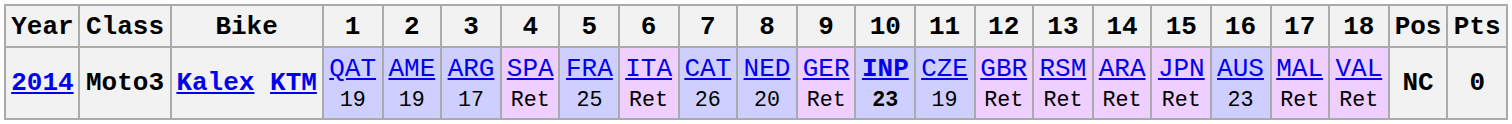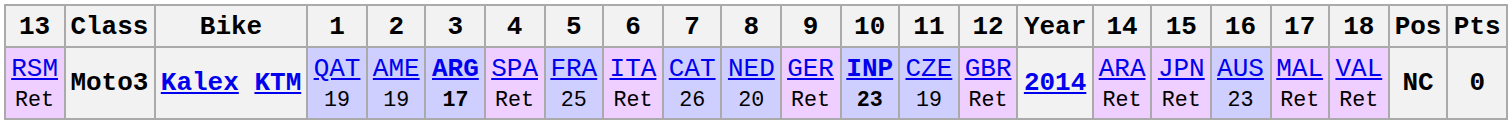 <table class="wikitable" style="text-align:center">
 <tr>
-<th>Year</th>
+<th>13</th>
 <th>Class</th>
 <th>Bike</th>
 <th>1</th>
 <th>2</th>
 <th>3</th>
 <th>4</th>
 <th>5</th>
 <th>6</th>
 <th>7</th>
 <th>8</th>
 <th>9</th>
 <th>10</th>
 <th>11</th>
 <th>12</th>
-<th>13</th>
+<th>Year</th>
 <th>14</th>
 <th>15</th>
 <th>16</th>
 <th>17</th>
 <th>18</th>
 <th>Pos</th>
 <th>Pts</th>
 </tr>
 <tr>
-<th><a href='#'>2014</a></th>
+<td style="background:#efcfff;"><a href='#'>RSM</a><br><small>Ret</small></td>
 <th>Moto3</th>
 <th><a href='#'>Kalex</a> <a href='#'>KTM</a></th>
 <td style="background:#cfcfff;"><a href='#'>QAT</a><br><small>19</small></td>
 <td style="background:#cfcfff;"><a href='#'>AME</a><br><small>19</small></td>
-<td style="background:#cfcfff;"><a href='#'>ARG</a><br><small>17</small></td>
+<td style="background:#cfcfff;"><strong><a href='#'>ARG</a><br><small>17</small></strong></td>
 <td style="background:#efcfff;"><a href='#'>SPA</a><br><small>Ret</small></td>
 <td style="background:#cfcfff;"><a href='#'>FRA</a><br><small>25</small></td>
 <td style="background:#efcfff;"><a href='#'>ITA</a><br><small>Ret</small></td>
 <td style="background:#cfcfff;"><a href='#'>CAT</a><br><small>26</small></td>
 <td style="background:#cfcfff;"><a href='#'>NED</a><br><small>20</small></td>
 <td style="background:#efcfff;"><a href='#'>GER</a><br><small>Ret</small></td>
 <td style="background:#cfcfff;"><strong><a href='#'>INP</a><br><small>23</small></strong></td>
 <td style="background:#cfcfff;"><a href='#'>CZE</a><br><small>19</small></td>
 <td style="background:#efcfff;"><a href='#'>GBR</a><br><small>Ret</small></td>
-<td style="background:#efcfff;"><a href='#'>RSM</a><br><small>Ret</small></td>
+<th><a href='#'>2014</a></th>
 <td style="background:#efcfff;"><a href='#'>ARA</a><br><small>Ret</small></td>
 <td style="background:#efcfff;"><a href='#'>JPN</a><br><small>Ret</small></td>
 <td style="background:#cfcfff;"><a href='#'>AUS</a><br><small>23</small></td>
 <td style="background:#efcfff;"><a href='#'>MAL</a><br><small>Ret</small></td>
 <td style="background:#efcfff;"><a href='#'>VAL</a><br><small>Ret</small></td>
 <th>NC</th>
 <th>0</th>
 </tr>
 </table>
